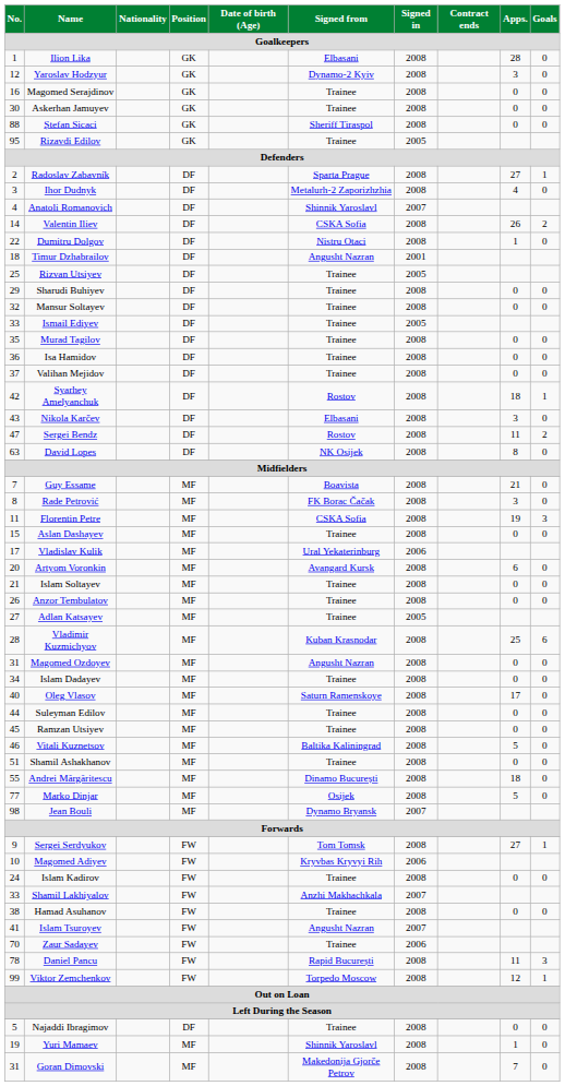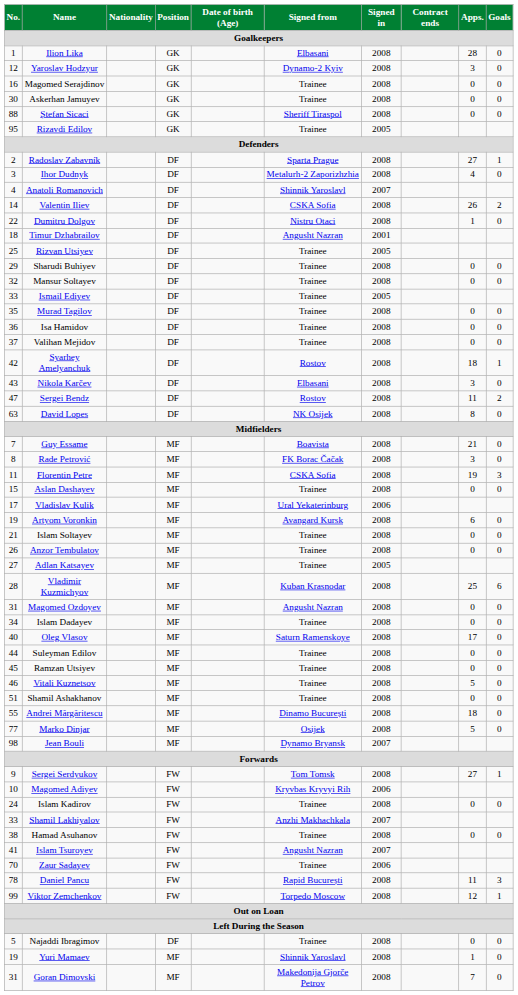 <table class="wikitable"  style="text-align:center; font-size:90%; width:90%;">
 <tr>
 <th style="background:#008033; color:white; text-align:center;">No.</th>
 <th style="background:#008033; color:white; text-align:center;">Name</th>
 <th style="background:#008033; color:white; text-align:center;">Nationality</th>
 <th style="background:#008033; color:white; text-align:center;">Position</th>
 <th style="background:#008033; color:white; text-align:center;">Date of birth (Age)</th>
 <th style="background:#008033; color:white; text-align:center;">Signed from</th>
 <th style="background:#008033; color:white; text-align:center;">Signed in</th>
 <th style="background:#008033; color:white; text-align:center;">Contract ends</th>
 <th style="background:#008033; color:white; text-align:center;">Apps.</th>
 <th style="background:#008033; color:white; text-align:center;">Goals</th>
 </tr>
 <tr>
 <th colspan="11"  style="background:#dcdcdc; text-align:center;">Goalkeepers</th>
 </tr>
 <tr>
 <td>1</td>
 <td><a href='#'>Ilion Lika</a></td>
 <td></td>
 <td>GK</td>
 <td></td>
 <td><a href='#'>Elbasani</a></td>
 <td>2008</td>
 <td></td>
 <td>28</td>
 <td>0</td>
 </tr>
 <tr>
 <td>12</td>
 <td><a href='#'>Yaroslav Hodzyur</a></td>
 <td></td>
 <td>GK</td>
 <td></td>
 <td><a href='#'>Dynamo-2 Kyiv</a></td>
 <td>2008</td>
 <td></td>
 <td>3</td>
 <td>0</td>
 </tr>
 <tr>
 <td>16</td>
 <td>Magomed Serajdinov</td>
 <td></td>
 <td>GK</td>
 <td></td>
 <td>Trainee</td>
 <td>2008</td>
 <td></td>
 <td>0</td>
 <td>0</td>
 </tr>
 <tr>
 <td>30</td>
 <td>Askerhan Jamuyev</td>
 <td></td>
 <td>GK</td>
 <td></td>
 <td>Trainee</td>
 <td>2008</td>
 <td></td>
 <td>0</td>
 <td>0</td>
 </tr>
 <tr>
 <td>88</td>
 <td><a href='#'>Ștefan Sicaci</a></td>
 <td></td>
 <td>GK</td>
 <td></td>
 <td><a href='#'>Sheriff Tiraspol</a></td>
 <td>2008</td>
 <td></td>
 <td>0</td>
 <td>0</td>
 </tr>
 <tr>
 <td>95</td>
 <td><a href='#'>Rizavdi Edilov</a></td>
 <td></td>
 <td>GK</td>
 <td></td>
 <td>Trainee</td>
 <td>2005</td>
 <td></td>
 <td></td>
 <td></td>
 </tr>
 <tr>
 <th colspan="11"  style="background:#dcdcdc; text-align:center;">Defenders</th>
 </tr>
 <tr>
 <td>2</td>
 <td><a href='#'>Radoslav Zabavník</a></td>
 <td></td>
 <td>DF</td>
 <td></td>
 <td><a href='#'>Sparta Prague</a></td>
 <td>2008</td>
 <td></td>
 <td>27</td>
 <td>1</td>
 </tr>
 <tr>
 <td>3</td>
 <td><a href='#'>Ihor Dudnyk</a></td>
 <td></td>
 <td>DF</td>
 <td></td>
 <td><a href='#'>Metalurh-2 Zaporizhzhia</a></td>
 <td>2008</td>
 <td></td>
 <td>4</td>
 <td>0</td>
 </tr>
 <tr>
 <td>4</td>
 <td><a href='#'>Anatoli Romanovich</a></td>
 <td></td>
 <td>DF</td>
 <td></td>
 <td><a href='#'>Shinnik Yaroslavl</a></td>
 <td>2007</td>
 <td></td>
 <td></td>
 <td></td>
 </tr>
 <tr>
 <td>14</td>
 <td><a href='#'>Valentin Iliev</a></td>
 <td></td>
 <td>DF</td>
 <td></td>
 <td><a href='#'>CSKA Sofia</a></td>
 <td>2008</td>
 <td></td>
 <td>26</td>
 <td>2</td>
 </tr>
 <tr>
 <td>22</td>
 <td><a href='#'>Dumitru Dolgov</a></td>
 <td></td>
 <td>DF</td>
 <td></td>
 <td><a href='#'>Nistru Otaci</a></td>
 <td>2008</td>
 <td></td>
 <td>1</td>
 <td>0</td>
 </tr>
 <tr>
 <td>18</td>
 <td><a href='#'>Timur Dzhabrailov</a></td>
 <td></td>
 <td>DF</td>
 <td></td>
 <td><a href='#'>Angusht Nazran</a></td>
 <td>2001</td>
 <td></td>
 <td></td>
 <td></td>
 </tr>
 <tr>
 <td>25</td>
 <td><a href='#'>Rizvan Utsiyev</a></td>
 <td></td>
 <td>DF</td>
 <td></td>
 <td>Trainee</td>
 <td>2005</td>
 <td></td>
 <td></td>
 <td></td>
 </tr>
 <tr>
 <td>29</td>
 <td>Sharudi Buhiyev</td>
 <td></td>
 <td>DF</td>
 <td></td>
 <td>Trainee</td>
 <td>2008</td>
 <td></td>
 <td>0</td>
 <td>0</td>
 </tr>
 <tr>
 <td>32</td>
 <td>Mansur Soltayev</td>
 <td></td>
 <td>DF</td>
 <td></td>
 <td>Trainee</td>
 <td>2008</td>
 <td></td>
 <td>0</td>
 <td>0</td>
 </tr>
 <tr>
 <td>33</td>
 <td><a href='#'>Ismail Ediyev</a></td>
 <td></td>
 <td>DF</td>
 <td></td>
 <td>Trainee</td>
 <td>2005</td>
 <td></td>
 <td></td>
 <td></td>
 </tr>
 <tr>
 <td>35</td>
 <td><a href='#'>Murad Tagilov</a></td>
 <td></td>
 <td>DF</td>
 <td></td>
 <td>Trainee</td>
 <td>2008</td>
 <td></td>
 <td>0</td>
 <td>0</td>
 </tr>
 <tr>
 <td>36</td>
 <td>Isa Hamidov</td>
 <td></td>
 <td>DF</td>
 <td></td>
 <td>Trainee</td>
 <td>2008</td>
 <td></td>
 <td>0</td>
 <td>0</td>
 </tr>
 <tr>
 <td>37</td>
 <td>Valihan Mejidov</td>
 <td></td>
 <td>DF</td>
 <td></td>
 <td>Trainee</td>
 <td>2008</td>
 <td></td>
 <td>0</td>
 <td>0</td>
 </tr>
 <tr>
 <td>42</td>
 <td><a href='#'>Syarhey Amelyanchuk</a></td>
 <td></td>
 <td>DF</td>
 <td></td>
 <td><a href='#'>Rostov</a></td>
 <td>2008</td>
 <td></td>
 <td>18</td>
 <td>1</td>
 </tr>
 <tr>
 <td>43</td>
 <td><a href='#'>Nikola Karčev</a></td>
 <td></td>
 <td>DF</td>
 <td></td>
 <td><a href='#'>Elbasani</a></td>
 <td>2008</td>
 <td></td>
 <td>3</td>
 <td>0</td>
 </tr>
 <tr>
 <td>47</td>
 <td><a href='#'>Sergei Bendz</a></td>
 <td></td>
 <td>DF</td>
 <td></td>
 <td><a href='#'>Rostov</a></td>
 <td>2008</td>
 <td></td>
 <td>11</td>
 <td>2</td>
 </tr>
 <tr>
 <td>63</td>
 <td><a href='#'>David Lopes</a></td>
 <td></td>
 <td>DF</td>
 <td></td>
 <td><a href='#'>NK Osijek</a></td>
 <td>2008</td>
 <td></td>
 <td>8</td>
 <td>0</td>
 </tr>
 <tr>
 <th colspan="11"  style="background:#dcdcdc; text-align:center;">Midfielders</th>
 </tr>
 <tr>
 <td>7</td>
 <td><a href='#'>Guy Essame</a></td>
 <td></td>
 <td>MF</td>
 <td></td>
 <td><a href='#'>Boavista</a></td>
 <td>2008</td>
 <td></td>
 <td>21</td>
 <td>0</td>
 </tr>
 <tr>
 <td>8</td>
 <td><a href='#'>Rade Petrović</a></td>
 <td></td>
 <td>MF</td>
 <td></td>
 <td><a href='#'>FK Borac Čačak</a></td>
 <td>2008</td>
 <td></td>
 <td>3</td>
 <td>0</td>
 </tr>
 <tr>
 <td>11</td>
 <td><a href='#'>Florentin Petre</a></td>
 <td></td>
 <td>MF</td>
 <td></td>
 <td><a href='#'>CSKA Sofia</a></td>
 <td>2008</td>
 <td></td>
 <td>19</td>
 <td>3</td>
 </tr>
 <tr>
 <td>15</td>
 <td><a href='#'>Aslan Dashayev</a></td>
 <td></td>
 <td>MF</td>
 <td></td>
 <td>Trainee</td>
 <td>2008</td>
 <td></td>
 <td>0</td>
 <td>0</td>
 </tr>
 <tr>
 <td>17</td>
 <td><a href='#'>Vladislav Kulik</a></td>
 <td></td>
 <td>MF</td>
 <td></td>
 <td><a href='#'>Ural Yekaterinburg</a></td>
 <td>2006</td>
 <td></td>
 <td></td>
 <td></td>
 </tr>
 <tr>
-<td>20</td>
+<td>19</td>
 <td><a href='#'>Artyom Voronkin</a></td>
 <td></td>
 <td>MF</td>
 <td></td>
 <td><a href='#'>Avangard Kursk</a></td>
 <td>2008</td>
 <td></td>
 <td>6</td>
 <td>0</td>
 </tr>
 <tr>
 <td>21</td>
 <td>Islam Soltayev</td>
 <td></td>
 <td>MF</td>
 <td></td>
 <td>Trainee</td>
 <td>2008</td>
 <td></td>
 <td>0</td>
 <td>0</td>
 </tr>
 <tr>
 <td>26</td>
 <td><a href='#'>Anzor Tembulatov</a></td>
 <td></td>
 <td>MF</td>
 <td></td>
 <td>Trainee</td>
 <td>2008</td>
 <td></td>
 <td>0</td>
 <td>0</td>
 </tr>
 <tr>
 <td>27</td>
 <td><a href='#'>Adlan Katsayev</a></td>
 <td></td>
 <td>MF</td>
 <td></td>
 <td>Trainee</td>
 <td>2005</td>
 <td></td>
 <td></td>
 <td></td>
 </tr>
 <tr>
 <td>28</td>
 <td><a href='#'>Vladimir Kuzmichyov</a></td>
 <td></td>
 <td>MF</td>
 <td></td>
 <td><a href='#'>Kuban Krasnodar</a></td>
 <td>2008</td>
 <td></td>
 <td>25</td>
 <td>6</td>
 </tr>
 <tr>
 <td>31</td>
 <td><a href='#'>Magomed Ozdoyev</a></td>
 <td></td>
 <td>MF</td>
 <td></td>
 <td><a href='#'>Angusht Nazran</a></td>
 <td>2008</td>
 <td></td>
 <td>0</td>
 <td>0</td>
 </tr>
 <tr>
 <td>34</td>
 <td>Islam Dadayev</td>
 <td></td>
 <td>MF</td>
 <td></td>
 <td>Trainee</td>
 <td>2008</td>
 <td></td>
 <td>0</td>
 <td>0</td>
 </tr>
 <tr>
 <td>40</td>
 <td><a href='#'>Oleg Vlasov</a></td>
 <td></td>
 <td>MF</td>
 <td></td>
 <td><a href='#'>Saturn Ramenskoye</a></td>
 <td>2008</td>
 <td></td>
 <td>17</td>
 <td>0</td>
 </tr>
 <tr>
 <td>44</td>
 <td>Suleyman Edilov</td>
 <td></td>
 <td>MF</td>
 <td></td>
 <td>Trainee</td>
 <td>2008</td>
 <td></td>
 <td>0</td>
 <td>0</td>
 </tr>
 <tr>
 <td>45</td>
 <td>Ramzan Utsiyev</td>
 <td></td>
 <td>MF</td>
 <td></td>
 <td>Trainee</td>
 <td>2008</td>
 <td></td>
 <td>0</td>
 <td>0</td>
 </tr>
 <tr>
 <td>46</td>
 <td><a href='#'>Vitali Kuznetsov</a></td>
 <td></td>
 <td>MF</td>
 <td></td>
-<td><a href='#'>Baltika Kaliningrad</a></td>
+<td>Trainee</td>
 <td>2008</td>
 <td></td>
 <td>5</td>
 <td>0</td>
 </tr>
 <tr>
 <td>51</td>
 <td>Shamil Ashakhanov</td>
 <td></td>
 <td>MF</td>
 <td></td>
 <td>Trainee</td>
 <td>2008</td>
 <td></td>
 <td>0</td>
 <td>0</td>
 </tr>
 <tr>
 <td>55</td>
 <td><a href='#'>Andrei Mărgăritescu</a></td>
 <td></td>
 <td>MF</td>
 <td></td>
 <td><a href='#'>Dinamo București</a></td>
 <td>2008</td>
 <td></td>
 <td>18</td>
 <td>0</td>
 </tr>
 <tr>
 <td>77</td>
 <td><a href='#'>Marko Dinjar</a></td>
 <td></td>
 <td>MF</td>
 <td></td>
 <td><a href='#'>Osijek</a></td>
 <td>2008</td>
 <td></td>
 <td>5</td>
 <td>0</td>
 </tr>
 <tr>
 <td>98</td>
 <td><a href='#'>Jean Bouli</a></td>
 <td></td>
 <td>MF</td>
 <td></td>
 <td><a href='#'>Dynamo Bryansk</a></td>
 <td>2007</td>
 <td></td>
 <td></td>
 <td></td>
 </tr>
 <tr>
 <th colspan="11"  style="background:#dcdcdc; text-align:center;">Forwards</th>
 </tr>
 <tr>
 <td>9</td>
 <td><a href='#'>Sergei Serdyukov</a></td>
 <td></td>
 <td>FW</td>
 <td></td>
 <td><a href='#'>Tom Tomsk</a></td>
 <td>2008</td>
 <td></td>
 <td>27</td>
 <td>1</td>
 </tr>
 <tr>
 <td>10</td>
 <td><a href='#'>Magomed Adiyev</a></td>
 <td></td>
 <td>FW</td>
 <td></td>
 <td><a href='#'>Kryvbas Kryvyi Rih</a></td>
 <td>2006</td>
 <td></td>
 <td></td>
 <td></td>
 </tr>
 <tr>
 <td>24</td>
 <td>Islam Kadirov</td>
 <td></td>
 <td>FW</td>
 <td></td>
 <td>Trainee</td>
 <td>2008</td>
 <td></td>
 <td>0</td>
 <td>0</td>
 </tr>
 <tr>
 <td>33</td>
 <td><a href='#'>Shamil Lakhiyalov</a></td>
 <td></td>
 <td>FW</td>
 <td></td>
 <td><a href='#'>Anzhi Makhachkala</a></td>
 <td>2007</td>
 <td></td>
 <td></td>
 <td></td>
 </tr>
 <tr>
 <td>38</td>
 <td>Hamad Asuhanov</td>
 <td></td>
 <td>FW</td>
 <td></td>
 <td>Trainee</td>
 <td>2008</td>
 <td></td>
 <td>0</td>
 <td>0</td>
 </tr>
 <tr>
 <td>41</td>
 <td><a href='#'>Islam Tsuroyev</a></td>
 <td></td>
 <td>FW</td>
 <td></td>
 <td><a href='#'>Angusht Nazran</a></td>
 <td>2007</td>
 <td></td>
 <td></td>
 <td></td>
 </tr>
 <tr>
 <td>70</td>
 <td><a href='#'>Zaur Sadayev</a></td>
 <td></td>
 <td>FW</td>
 <td></td>
 <td>Trainee</td>
 <td>2006</td>
 <td></td>
 <td></td>
 <td></td>
 </tr>
 <tr>
 <td>78</td>
 <td><a href='#'>Daniel Pancu</a></td>
 <td></td>
 <td>FW</td>
 <td></td>
 <td><a href='#'>Rapid București</a></td>
 <td>2008</td>
 <td></td>
 <td>11</td>
 <td>3</td>
 </tr>
 <tr>
 <td>99</td>
 <td><a href='#'>Viktor Zemchenkov</a></td>
 <td></td>
 <td>FW</td>
 <td></td>
 <td><a href='#'>Torpedo Moscow</a></td>
 <td>2008</td>
 <td></td>
 <td>12</td>
 <td>1</td>
 </tr>
 <tr>
 <th colspan="11"  style="background:#dcdcdc; text-align:center;">Out on Loan</th>
 </tr>
 <tr>
 <th colspan="11"  style="background:#dcdcdc; text-align:center;">Left During the Season</th>
 </tr>
 <tr>
 <td>5</td>
 <td>Najaddi Ibragimov</td>
 <td></td>
 <td>DF</td>
 <td></td>
 <td>Trainee</td>
 <td>2008</td>
 <td></td>
 <td>0</td>
 <td>0</td>
 </tr>
 <tr>
 <td>19</td>
 <td><a href='#'>Yuri Mamaev</a></td>
 <td></td>
 <td>MF</td>
 <td></td>
 <td><a href='#'>Shinnik Yaroslavl</a></td>
 <td>2008</td>
 <td></td>
 <td>1</td>
 <td>0</td>
 </tr>
 <tr>
 <td>31</td>
 <td><a href='#'>Goran Dimovski</a></td>
 <td></td>
 <td>MF</td>
 <td></td>
 <td><a href='#'>Makedonija Gjorče Petrov</a></td>
 <td>2008</td>
 <td></td>
 <td>7</td>
 <td>0</td>
 </tr>
 </table>
